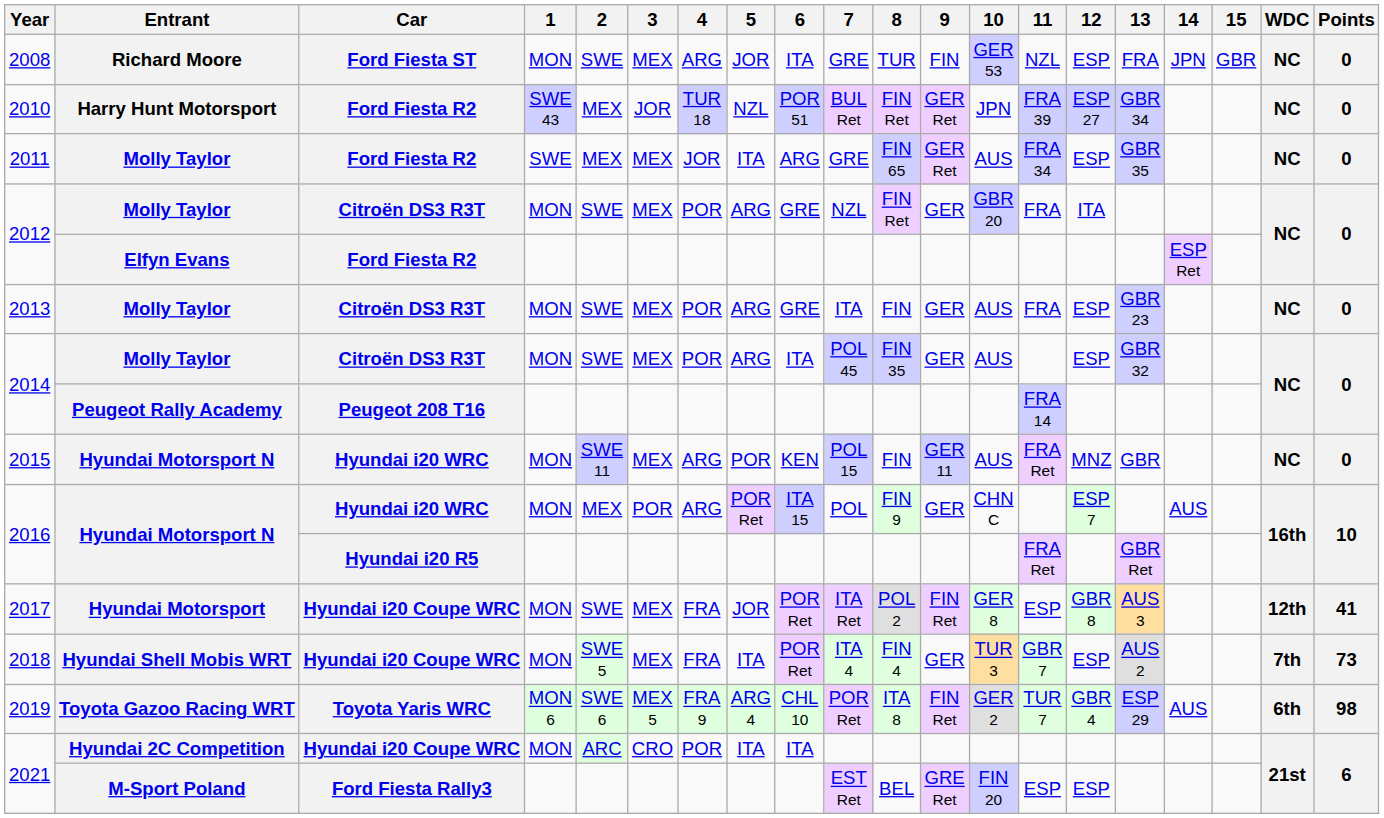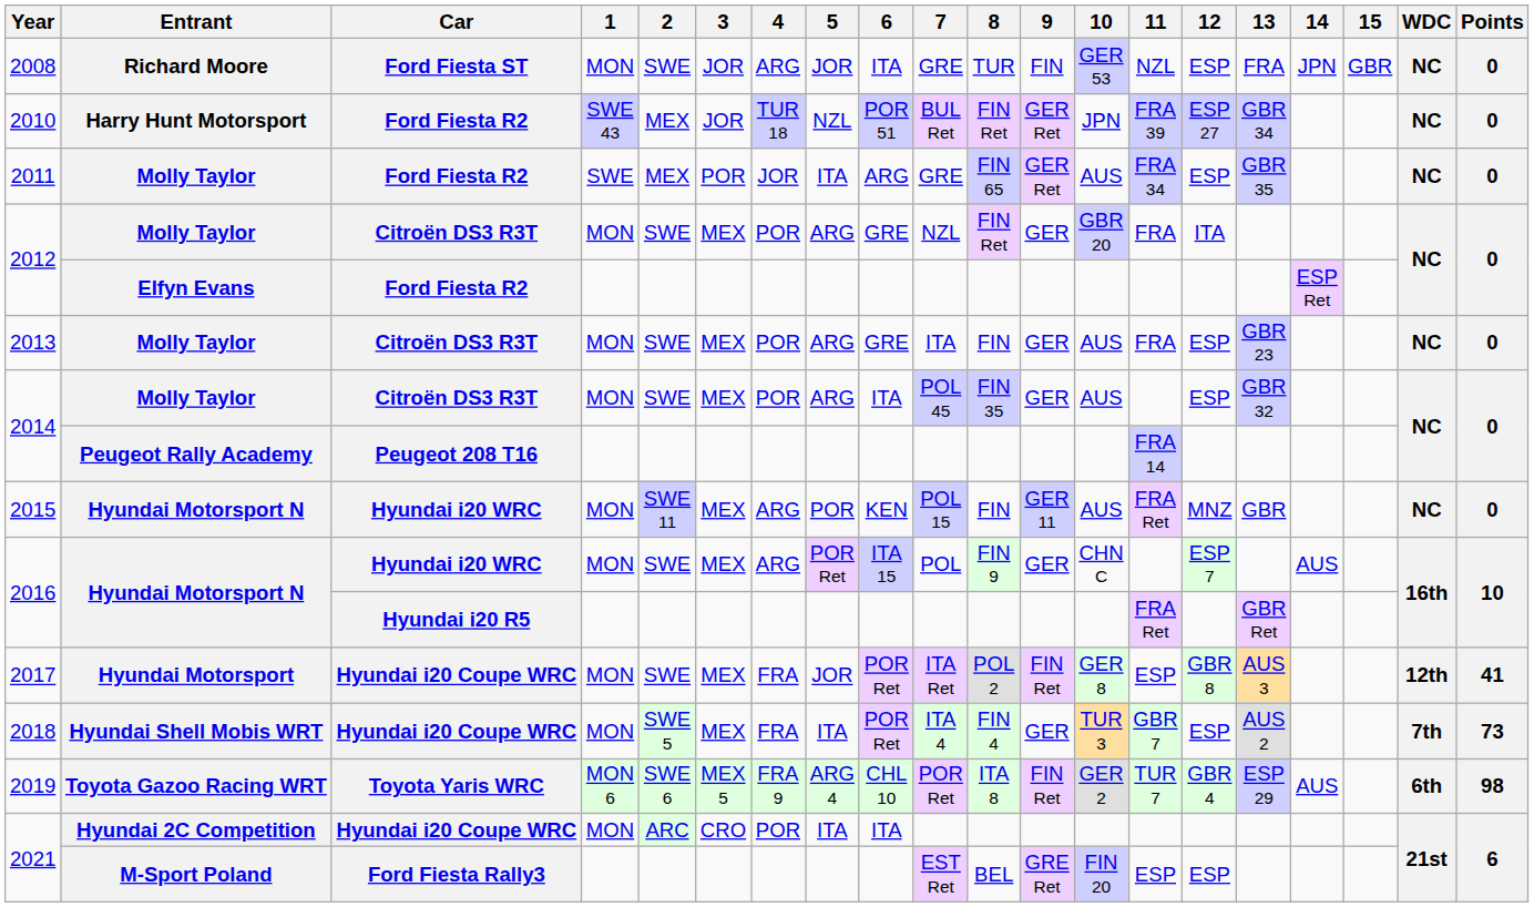 <table class="wikitable" border="1" style="text-align:center; font-size:90%;">
 <tr>
 <th>Year</th>
 <th>Entrant</th>
 <th>Car</th>
 <th>1</th>
 <th>2</th>
 <th>3</th>
 <th>4</th>
 <th>5</th>
 <th>6</th>
 <th>7</th>
 <th>8</th>
 <th>9</th>
 <th>10</th>
 <th>11</th>
 <th>12</th>
 <th>13</th>
 <th>14</th>
 <th>15</th>
 <th>WDC</th>
 <th>Points</th>
 </tr>
 <tr>
 <td><a href='#'>2008</a></td>
 <th>Richard Moore</th>
 <th><a href='#'>Ford Fiesta ST</a></th>
 <td><a href='#'>MON</a></td>
 <td><a href='#'>SWE</a></td>
-<td><a href='#'>MEX</a></td>
+<td><a href='#'>JOR</a></td>
 <td><a href='#'>ARG</a></td>
 <td><a href='#'>JOR</a></td>
 <td><a href='#'>ITA</a></td>
 <td><a href='#'>GRE</a></td>
 <td><a href='#'>TUR</a></td>
 <td><a href='#'>FIN</a></td>
 <td style="background:#cfcfff;"><a href='#'>GER</a><br><small>53</small></td>
 <td><a href='#'>NZL</a></td>
 <td><a href='#'>ESP</a></td>
 <td><a href='#'>FRA</a></td>
 <td><a href='#'>JPN</a></td>
 <td><a href='#'>GBR</a></td>
 <th>NC</th>
 <th>0</th>
 </tr>
 <tr>
 <td><a href='#'>2010</a></td>
 <th>Harry Hunt Motorsport</th>
 <th><a href='#'>Ford Fiesta R2</a></th>
 <td style="background:#cfcfff;"><a href='#'>SWE</a><br><small>43</small></td>
 <td><a href='#'>MEX</a></td>
 <td><a href='#'>JOR</a></td>
 <td style="background:#cfcfff;"><a href='#'>TUR</a><br><small>18</small></td>
 <td><a href='#'>NZL</a></td>
 <td style="background:#cfcfff;"><a href='#'>POR</a><br><small>51</small></td>
 <td style="background:#efcfff;"><a href='#'>BUL</a><br><small>Ret</small></td>
 <td style="background:#efcfff;"><a href='#'>FIN</a><br><small>Ret</small></td>
 <td style="background:#efcfff;"><a href='#'>GER</a><br><small>Ret</small></td>
 <td><a href='#'>JPN</a></td>
 <td style="background:#cfcfff;"><a href='#'>FRA</a><br><small>39</small></td>
 <td style="background:#cfcfff;"><a href='#'>ESP</a><br><small>27</small></td>
 <td style="background:#cfcfff;"><a href='#'>GBR</a><br><small>34</small></td>
 <td></td>
 <td></td>
 <th>NC</th>
 <th>0</th>
 </tr>
 <tr>
 <td><a href='#'>2011</a></td>
 <th><a href='#'>Molly Taylor</a></th>
 <th><a href='#'>Ford Fiesta R2</a></th>
 <td><a href='#'>SWE</a></td>
 <td><a href='#'>MEX</a></td>
-<td><a href='#'>MEX</a></td>
+<td><a href='#'>POR</a></td>
 <td><a href='#'>JOR</a></td>
 <td><a href='#'>ITA</a></td>
 <td><a href='#'>ARG</a></td>
 <td><a href='#'>GRE</a></td>
 <td style="background:#cfcfff;"><a href='#'>FIN</a><br><small>65</small></td>
 <td style="background:#EFCFFF;"><a href='#'>GER</a><br><small>Ret</small></td>
 <td><a href='#'>AUS</a></td>
 <td style="background:#cfcfff;"><a href='#'>FRA</a><br><small>34</small></td>
 <td><a href='#'>ESP</a></td>
 <td style="background:#cfcfff;"><a href='#'>GBR</a><br><small>35</small></td>
 <td></td>
 <td></td>
 <th>NC</th>
 <th>0</th>
 </tr>
 <tr>
 <td rowspan=2><a href='#'>2012</a></td>
 <th><a href='#'>Molly Taylor</a></th>
 <th><a href='#'>Citroën DS3 R3T</a></th>
 <td><a href='#'>MON</a></td>
 <td><a href='#'>SWE</a></td>
 <td><a href='#'>MEX</a></td>
 <td><a href='#'>POR</a></td>
 <td><a href='#'>ARG</a></td>
 <td><a href='#'>GRE</a></td>
 <td><a href='#'>NZL</a></td>
 <td style="background:#EFCFFF;"><a href='#'>FIN</a><br><small>Ret</small></td>
 <td><a href='#'>GER</a></td>
 <td style="background:#cfcfff;"><a href='#'>GBR</a><br><small>20</small></td>
 <td><a href='#'>FRA</a></td>
 <td><a href='#'>ITA</a></td>
 <td></td>
 <td></td>
 <td></td>
 <th rowspan=2>NC</th>
 <th rowspan=2>0</th>
 </tr>
 <tr>
 <th><a href='#'>Elfyn Evans</a></th>
 <th><a href='#'>Ford Fiesta R2</a></th>
 <td></td>
 <td></td>
 <td></td>
 <td></td>
 <td></td>
 <td></td>
 <td></td>
 <td></td>
 <td></td>
 <td></td>
 <td></td>
 <td></td>
 <td></td>
 <td style="background:#EFCFFF;"><a href='#'>ESP</a><br><small>Ret</small></td>
 </tr>
 <tr>
 <td><a href='#'>2013</a></td>
 <th><a href='#'>Molly Taylor</a></th>
 <th><a href='#'>Citroën DS3 R3T</a></th>
 <td><a href='#'>MON</a></td>
 <td><a href='#'>SWE</a></td>
 <td><a href='#'>MEX</a></td>
 <td><a href='#'>POR</a></td>
 <td><a href='#'>ARG</a></td>
 <td><a href='#'>GRE</a></td>
 <td><a href='#'>ITA</a></td>
 <td><a href='#'>FIN</a></td>
 <td><a href='#'>GER</a></td>
 <td><a href='#'>AUS</a></td>
 <td><a href='#'>FRA</a></td>
 <td><a href='#'>ESP</a></td>
 <td style="background:#cfcfff;"><a href='#'>GBR</a><br><small>23</small></td>
 <td></td>
 <td></td>
 <th>NC</th>
 <th>0</th>
 </tr>
 <tr>
 <td rowspan=2><a href='#'>2014</a></td>
 <th><a href='#'>Molly Taylor</a></th>
 <th><a href='#'>Citroën DS3 R3T</a></th>
 <td><a href='#'>MON</a></td>
 <td><a href='#'>SWE</a></td>
 <td><a href='#'>MEX</a></td>
 <td><a href='#'>POR</a></td>
 <td><a href='#'>ARG</a></td>
 <td><a href='#'>ITA</a></td>
 <td style="background:#cfcfff;"><a href='#'>POL</a><br><small>45</small></td>
 <td style="background:#cfcfff;"><a href='#'>FIN</a><br><small>35</small></td>
 <td><a href='#'>GER</a></td>
 <td><a href='#'>AUS</a></td>
 <td></td>
 <td><a href='#'>ESP</a></td>
 <td style="background:#cfcfff;"><a href='#'>GBR</a><br><small>32</small></td>
 <td></td>
 <td></td>
 <th rowspan=2>NC</th>
 <th rowspan=2>0</th>
 </tr>
 <tr>
 <th><a href='#'>Peugeot Rally Academy</a></th>
 <th><a href='#'>Peugeot 208 T16</a></th>
 <td></td>
 <td></td>
 <td></td>
 <td></td>
 <td></td>
 <td></td>
 <td></td>
 <td></td>
 <td></td>
 <td></td>
 <td style="background:#CFCFFF;"><a href='#'>FRA</a><br><small>14</small></td>
 <td></td>
 <td></td>
 <td></td>
 </tr>
 <tr>
 <td><a href='#'>2015</a></td>
 <th><a href='#'>Hyundai Motorsport N</a></th>
 <th><a href='#'>Hyundai i20 WRC</a></th>
 <td><a href='#'>MON</a></td>
 <td style="background:#CFCFFF;"><a href='#'>SWE</a><br><small>11</small></td>
 <td><a href='#'>MEX</a></td>
 <td><a href='#'>ARG</a></td>
 <td><a href='#'>POR</a></td>
 <td><a href='#'>KEN</a></td>
 <td style="background:#CFCFFF;"><a href='#'>POL</a><br><small>15</small></td>
 <td><a href='#'>FIN</a></td>
 <td style="background:#CFCFFF;"><a href='#'>GER</a><br><small>11</small></td>
 <td><a href='#'>AUS</a></td>
 <td style="background:#EFCFFF;"><a href='#'>FRA</a><br><small>Ret</small></td>
 <td><a href='#'>MNZ</a></td>
 <td><a href='#'>GBR</a></td>
 <td></td>
 <td></td>
 <th>NC</th>
 <th>0</th>
 </tr>
 <tr>
 <td rowspan=2><a href='#'>2016</a></td>
 <th rowspan=2><a href='#'>Hyundai Motorsport N</a></th>
 <th><a href='#'>Hyundai i20 WRC</a></th>
 <td><a href='#'>MON</a></td>
+<td><a href='#'>SWE</a></td>
 <td><a href='#'>MEX</a></td>
-<td><a href='#'>POR</a></td>
 <td><a href='#'>ARG</a></td>
 <td style="background:#EFCFFF;"><a href='#'>POR</a><br><small>Ret</small></td>
 <td style="background:#CFCFFF;"><a href='#'>ITA</a><br><small>15</small></td>
 <td><a href='#'>POL</a></td>
 <td style="background:#DFFFDF;"><a href='#'>FIN</a><br><small>9</small></td>
 <td><a href='#'>GER</a></td>
 <td><a href='#'>CHN</a><br><small>C</small></td>
 <td></td>
 <td style="background:#DFFFDF;"><a href='#'>ESP</a><br><small>7</small></td>
 <td></td>
 <td><a href='#'>AUS</a></td>
 <td></td>
 <th rowspan=2>16th</th>
 <th rowspan=2>10</th>
 </tr>
 <tr>
 <th><a href='#'>Hyundai i20 R5</a></th>
 <td></td>
 <td></td>
 <td></td>
 <td></td>
 <td></td>
 <td></td>
 <td></td>
 <td></td>
 <td></td>
 <td></td>
 <td style="background:#EFCFFF;"><a href='#'>FRA</a><br><small>Ret</small></td>
 <td></td>
 <td style="background:#EFCFFF;"><a href='#'>GBR</a><br><small>Ret</small></td>
 <td></td>
 </tr>
 <tr>
 <td><a href='#'>2017</a></td>
 <th><a href='#'>Hyundai Motorsport</a></th>
 <th><a href='#'>Hyundai i20 Coupe WRC</a></th>
 <td><a href='#'>MON</a></td>
 <td><a href='#'>SWE</a></td>
 <td><a href='#'>MEX</a></td>
 <td><a href='#'>FRA</a></td>
 <td><a href='#'>JOR</a></td>
 <td style="background:#EFCFFF;"><a href='#'>POR</a><br><small>Ret</small></td>
 <td style="background:#EFCFFF;"><a href='#'>ITA</a><br><small>Ret</small></td>
 <td style="background:#DFDFDF;"><a href='#'>POL</a><br><small>2</small></td>
 <td style="background:#EFCFFF;"><a href='#'>FIN</a><br><small>Ret</small></td>
 <td style="background:#DFFFDF;"><a href='#'>GER</a><br><small>8</small></td>
 <td><a href='#'>ESP</a></td>
 <td style="background:#DFFFDF;"><a href='#'>GBR</a><br><small>8</small></td>
 <td style="background:#FFDF9F;"><a href='#'>AUS</a><br><small>3</small></td>
 <td></td>
 <td></td>
 <th>12th</th>
 <th>41</th>
 </tr>
 <tr>
 <td><a href='#'>2018</a></td>
 <th><a href='#'>Hyundai Shell Mobis WRT</a></th>
 <th><a href='#'>Hyundai i20 Coupe WRC</a></th>
 <td><a href='#'>MON</a></td>
 <td style="background:#DFFFDF;"><a href='#'>SWE</a><br><small>5</small></td>
 <td><a href='#'>MEX</a></td>
 <td><a href='#'>FRA</a></td>
 <td><a href='#'>ITA</a></td>
 <td style="background:#EFCFFF;"><a href='#'>POR</a><br><small>Ret</small></td>
 <td style="background:#DFFFDF;"><a href='#'>ITA</a><br><small>4</small></td>
 <td style="background:#DFFFDF;"><a href='#'>FIN</a><br><small>4</small></td>
 <td><a href='#'>GER</a></td>
 <td style="background:#FFDF9F;"><a href='#'>TUR</a><br><small>3</small></td>
 <td style="background:#DFFFDF;"><a href='#'>GBR</a><br><small>7</small></td>
 <td><a href='#'>ESP</a></td>
 <td style="background:#DFDFDF;"><a href='#'>AUS</a><br><small>2</small></td>
 <td></td>
 <td></td>
 <th>7th</th>
 <th>73</th>
 </tr>
 <tr>
 <td><a href='#'>2019</a></td>
 <th><a href='#'>Toyota Gazoo Racing WRT</a></th>
 <th><a href='#'>Toyota Yaris WRC</a></th>
 <td style="background:#DFFFDF;"><a href='#'>MON</a><br><small>6</small></td>
 <td style="background:#DFFFDF;"><a href='#'>SWE</a><br><small>6</small></td>
 <td style="background:#DFFFDF;"><a href='#'>MEX</a><br><small>5</small></td>
 <td style="background:#DFFFDF;"><a href='#'>FRA</a><br><small>9</small></td>
 <td style="background:#DFFFDF;"><a href='#'>ARG</a><br><small>4</small></td>
 <td style="background:#DFFFDF;"><a href='#'>CHL</a><br><small>10</small></td>
 <td style="background:#EFCFFF;"><a href='#'>POR</a><br><small>Ret</small></td>
 <td style="background:#DFFFDF;"><a href='#'>ITA</a><br><small>8</small></td>
 <td style="background:#EFCFFF;"><a href='#'>FIN</a><br><small>Ret</small></td>
 <td style="background:#DFDFDF;"><a href='#'>GER</a><br><small>2</small></td>
 <td style="background:#DFFFDF;"><a href='#'>TUR</a><br><small>7</small></td>
 <td style="background:#DFFFDF;"><a href='#'>GBR</a><br><small>4</small></td>
 <td style="background:#CFCFFF;"><a href='#'>ESP</a><br><small>29</small></td>
 <td><a href='#'>AUS</a><br></td>
 <td></td>
 <th>6th</th>
 <th>98</th>
 </tr>
 <tr>
 <td rowspan="2"><a href='#'>2021</a></td>
 <th><a href='#'>Hyundai 2C Competition</a></th>
 <th><a href='#'>Hyundai i20 Coupe WRC</a></th>
 <td><a href='#'>MON</a></td>
 <td style="background:#DFFFDF;"><a href='#'>ARC</a><br></td>
 <td><a href='#'>CRO</a></td>
 <td><a href='#'>POR</a></td>
 <td><a href='#'>ITA</a></td>
 <td><a href='#'>ITA</a></td>
 <td></td>
 <td></td>
 <td></td>
 <td></td>
 <td></td>
 <td></td>
 <td></td>
 <td></td>
 <td></td>
 <th rowspan="2">21st</th>
 <th rowspan="2">6</th>
 </tr>
 <tr>
 <th><a href='#'>M-Sport Poland</a></th>
 <th><a href='#'>Ford Fiesta Rally3</a></th>
 <td></td>
 <td></td>
 <td></td>
 <td></td>
 <td></td>
 <td></td>
 <td style="background:#EFCFFF;"><a href='#'>EST</a><br><small>Ret</small></td>
 <td><a href='#'>BEL</a></td>
 <td style="background:#EFCFFF;"><a href='#'>GRE</a><br><small>Ret</small></td>
 <td style="background:#CFCFFF"><a href='#'>FIN</a><br><small>20</small></td>
 <td><a href='#'>ESP</a></td>
 <td><a href='#'>ESP</a></td>
 <td></td>
 <td></td>
 <td></td>
 </tr>
 <tr>
 </tr>
 </table>
